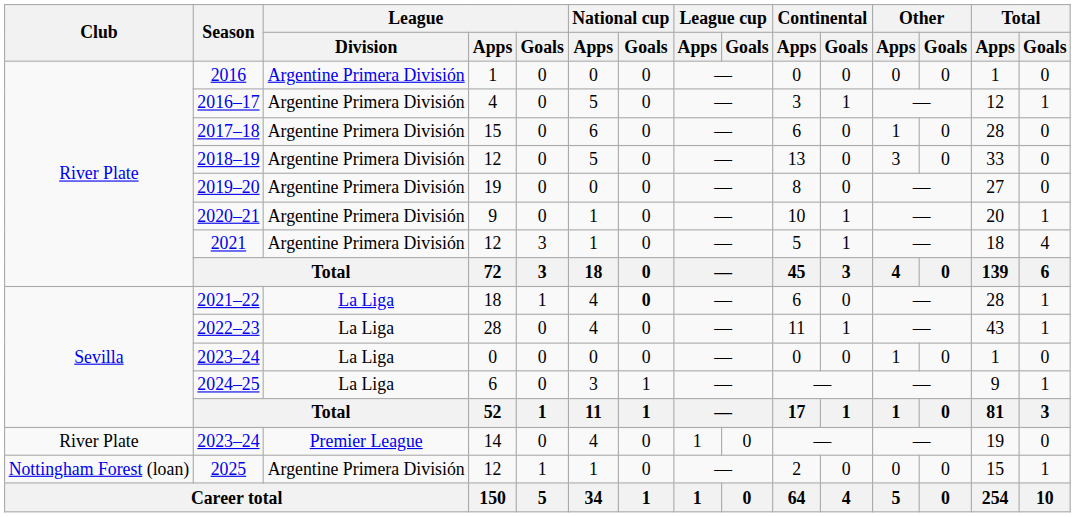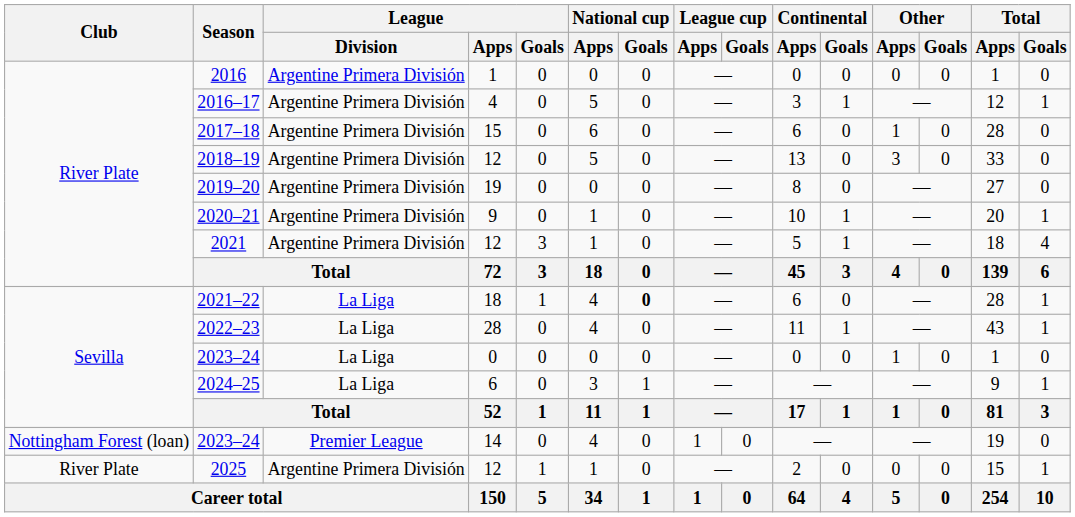 <table class="wikitable" style="text-align:center">
 <tr>
 <th rowspan="2">Club</th>
 <th rowspan="2">Season</th>
 <th colspan="3">League</th>
 <th colspan="2">National cup</th>
 <th colspan="2">League cup</th>
 <th colspan="2">Continental</th>
 <th colspan="2">Other</th>
 <th colspan="2">Total</th>
 </tr>
 <tr>
 <th>Division</th>
 <th>Apps</th>
 <th>Goals</th>
 <th>Apps</th>
 <th>Goals</th>
 <th>Apps</th>
 <th>Goals</th>
 <th>Apps</th>
 <th>Goals</th>
 <th>Apps</th>
 <th>Goals</th>
 <th>Apps</th>
 <th>Goals</th>
 </tr>
 <tr>
 <td rowspan="8"><a href='#'>River Plate</a></td>
 <td><a href='#'>2016</a></td>
 <td><a href='#'>Argentine Primera División</a></td>
 <td>1</td>
 <td>0</td>
 <td>0</td>
 <td>0</td>
 <td colspan="2">—</td>
 <td>0</td>
 <td>0</td>
 <td>0</td>
 <td>0</td>
 <td>1</td>
 <td>0</td>
 </tr>
 <tr>
 <td><a href='#'>2016–17</a></td>
 <td>Argentine Primera División</td>
 <td>4</td>
 <td>0</td>
 <td>5</td>
 <td>0</td>
 <td colspan="2">—</td>
 <td>3</td>
 <td>1</td>
 <td colspan="2">—</td>
 <td>12</td>
 <td>1</td>
 </tr>
 <tr>
 <td><a href='#'>2017–18</a></td>
 <td>Argentine Primera División</td>
 <td>15</td>
 <td>0</td>
 <td>6</td>
 <td>0</td>
 <td colspan="2">—</td>
 <td>6</td>
 <td>0</td>
 <td>1</td>
 <td 0>0</td>
 <td>28</td>
 <td>0</td>
 </tr>
 <tr>
 <td><a href='#'>2018–19</a></td>
 <td>Argentine Primera División</td>
 <td>12</td>
 <td>0</td>
 <td>5</td>
 <td>0</td>
 <td colspan="2">—</td>
 <td>13</td>
 <td>0</td>
 <td>3</td>
 <td>0</td>
 <td>33</td>
 <td>0</td>
 </tr>
 <tr>
 <td><a href='#'>2019–20</a></td>
 <td>Argentine Primera División</td>
 <td>19</td>
 <td>0</td>
 <td>0</td>
 <td>0</td>
 <td colspan="2">—</td>
 <td>8</td>
 <td>0</td>
 <td colspan="2">—</td>
 <td>27</td>
 <td>0</td>
 </tr>
 <tr>
 <td><a href='#'>2020–21</a></td>
 <td>Argentine Primera División</td>
 <td>9</td>
 <td>0</td>
 <td>1</td>
 <td>0</td>
 <td colspan="2">—</td>
 <td>10</td>
 <td>1</td>
 <td colspan="2">—</td>
 <td>20</td>
 <td>1</td>
 </tr>
 <tr>
 <td><a href='#'>2021</a></td>
 <td>Argentine Primera División</td>
 <td>12</td>
 <td>3</td>
 <td>1</td>
 <td>0</td>
 <td colspan="2">—</td>
 <td>5</td>
 <td>1</td>
 <td colspan="2">—</td>
 <td>18</td>
 <td>4</td>
 </tr>
 <tr>
 <th colspan="2">Total</th>
 <th>72</th>
 <th>3</th>
 <th>18</th>
 <th>0</th>
 <th colspan="2">—</th>
 <th>45</th>
 <th>3</th>
 <th>4</th>
 <th>0</th>
 <th>139</th>
 <th>6</th>
 </tr>
 <tr>
 <td rowspan="5"><a href='#'>Sevilla</a></td>
 <td><a href='#'>2021–22</a></td>
 <td><a href='#'>La Liga</a></td>
 <td>18</td>
 <td>1</td>
 <td>4</td>
 <td><strong>0</strong></td>
 <td colspan="2">—</td>
 <td>6</td>
 <td>0</td>
 <td colspan="2">—</td>
 <td>28</td>
 <td>1</td>
 </tr>
 <tr>
 <td><a href='#'>2022–23</a></td>
 <td>La Liga</td>
 <td>28</td>
 <td>0</td>
 <td>4</td>
 <td>0</td>
 <td colspan="2">—</td>
 <td>11</td>
 <td>1</td>
 <td colspan="2">—</td>
 <td>43</td>
 <td>1</td>
 </tr>
 <tr>
 <td><a href='#'>2023–24</a></td>
 <td>La Liga</td>
 <td>0</td>
 <td>0</td>
 <td>0</td>
 <td>0</td>
 <td colspan="2">—</td>
 <td>0</td>
 <td>0</td>
 <td>1</td>
 <td>0</td>
 <td>1</td>
 <td>0</td>
 </tr>
 <tr>
 <td><a href='#'>2024–25</a></td>
 <td>La Liga</td>
 <td>6</td>
 <td>0</td>
 <td>3</td>
 <td>1</td>
 <td colspan="2">—</td>
 <td colspan="2">—</td>
 <td colspan="2">—</td>
 <td>9</td>
 <td>1</td>
 </tr>
 <tr>
 <th colspan="2">Total</th>
 <th>52</th>
 <th>1</th>
 <th>11</th>
 <th>1</th>
 <th colspan="2">—</th>
 <th>17</th>
 <th>1</th>
 <th>1</th>
 <th>0</th>
 <th>81</th>
 <th>3</th>
 </tr>
 <tr>
-<td>River Plate</td>
+<td><a href='#'>Nottingham Forest</a> (loan)</td>
 <td><a href='#'>2023–24</a></td>
 <td><a href='#'>Premier League</a></td>
 <td>14</td>
 <td>0</td>
 <td>4</td>
 <td>0</td>
 <td>1</td>
 <td>0</td>
 <td colspan="2">—</td>
 <td colspan="2">—</td>
 <td>19</td>
 <td>0</td>
 </tr>
 <tr>
-<td><a href='#'>Nottingham Forest</a> (loan)</td>
+<td>River Plate</td>
 <td><a href='#'>2025</a></td>
 <td>Argentine Primera División</td>
 <td>12</td>
 <td>1</td>
 <td>1</td>
 <td>0</td>
 <td colspan="2">—</td>
 <td>2</td>
 <td>0</td>
 <td>0</td>
 <td>0</td>
 <td>15</td>
 <td>1</td>
 </tr>
 <tr>
 <th colspan="3">Career total</th>
 <th>150</th>
 <th>5</th>
 <th>34</th>
 <th>1</th>
 <th>1</th>
 <th>0</th>
 <th>64</th>
 <th>4</th>
 <th>5</th>
 <th>0</th>
 <th>254</th>
 <th>10</th>
 </tr>
 </table>
